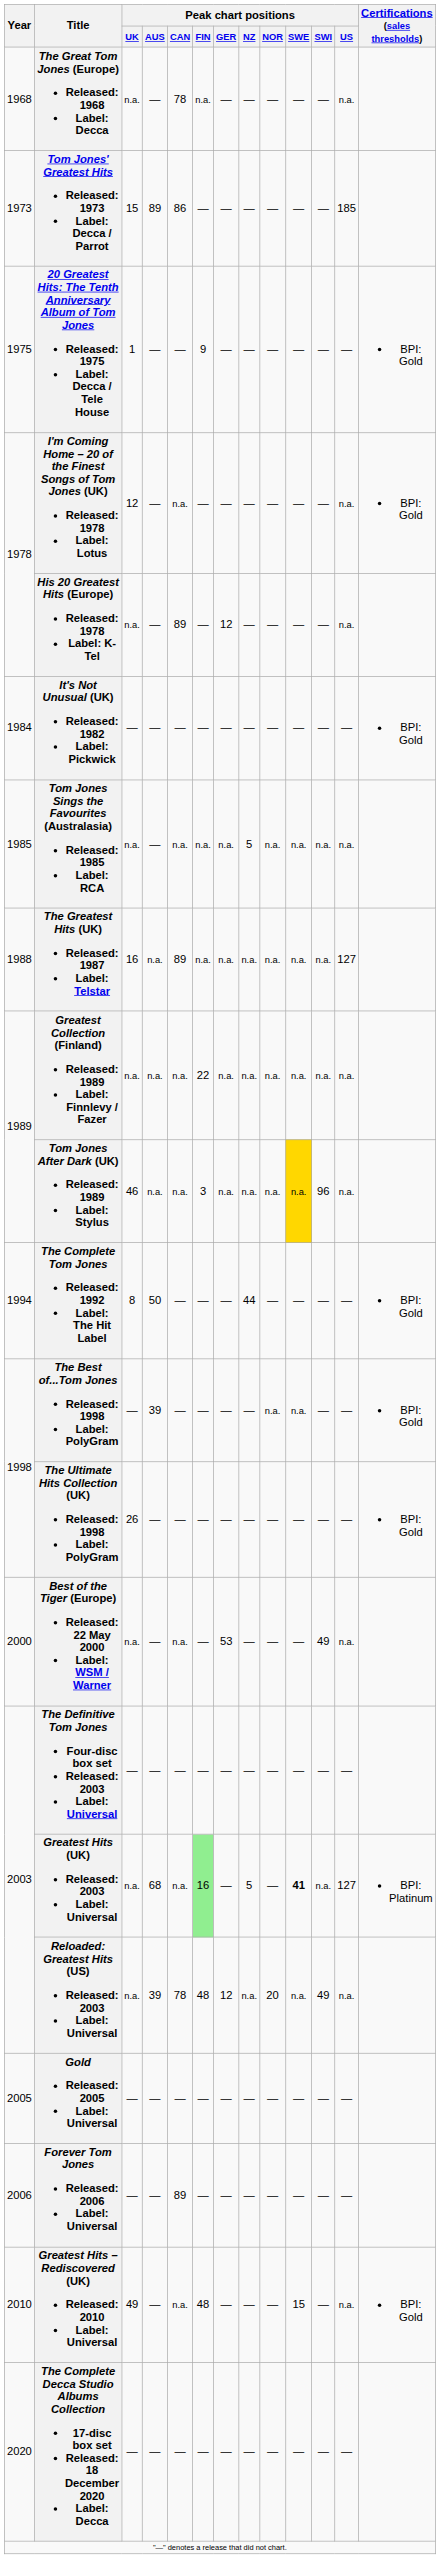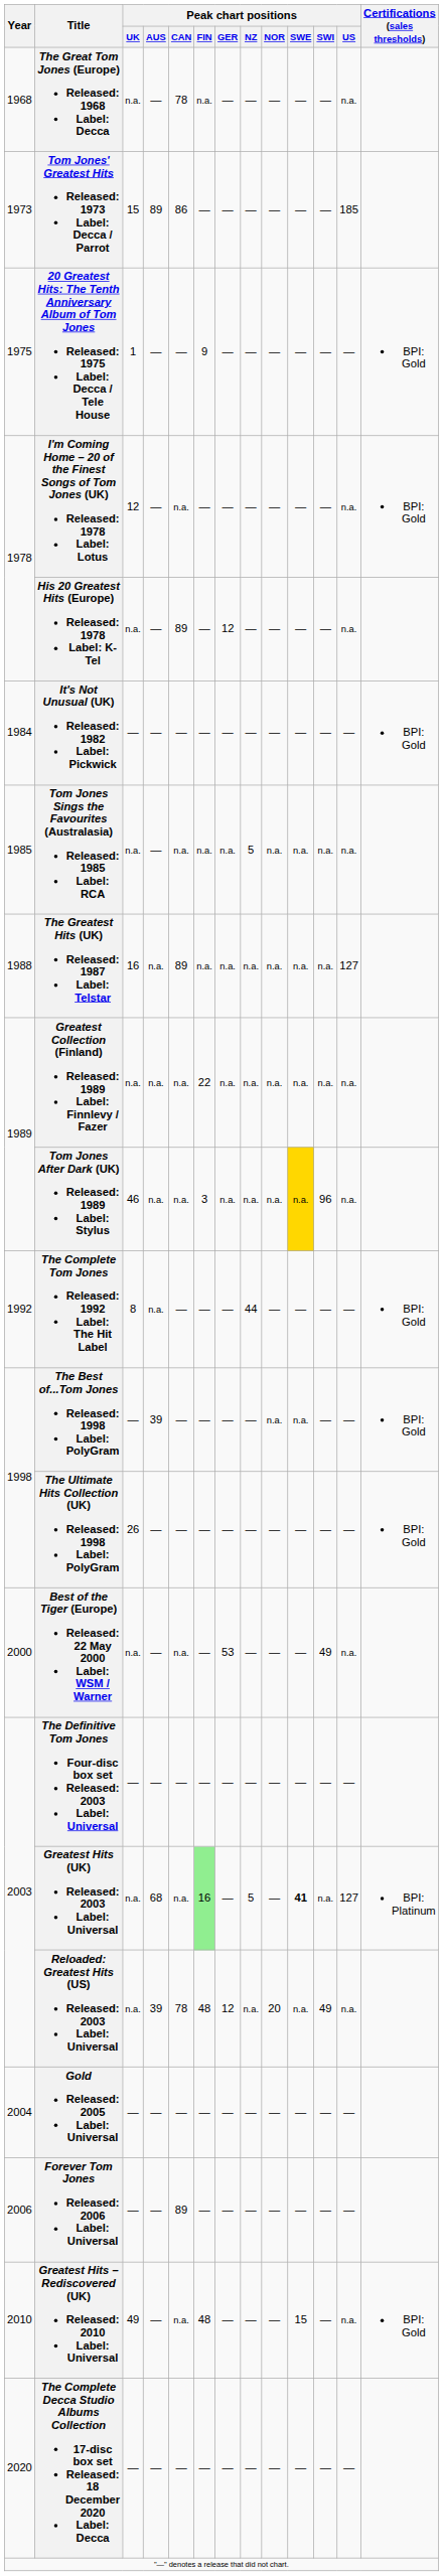 <table class="wikitable plainrowheaders" style="text-align:center">
 <tr>
 <th rowspan="2">Year</th>
 <th rowspan="2">Title</th>
 <th colspan="10">Peak chart positions</th>
 <th rowspan=2 width="125"><a href='#'>Certifications</a><br><small>(<a href='#'>sales thresholds</a>)</small></th>
 </tr>
 <tr>
 <th width="35"><small><a href='#'>UK</a></small><br></th>
 <th width="35"><small><a href='#'>AUS</a></small><br></th>
 <th width="35"><small><a href='#'>CAN</a></small><br></th>
 <th width="35"><small><a href='#'>FIN</a></small><br></th>
 <th width="35"><small><a href='#'>GER</a></small><br></th>
 <th width="35"><small><a href='#'>NZ</a></small><br></th>
 <th width="35"><small><a href='#'>NOR</a></small><br></th>
 <th width="35"><small><a href='#'>SWE</a></small><br></th>
 <th width="35"><small><a href='#'>SWI</a></small><br></th>
 <th width="35"><small><a href='#'>US</a></small><br></th>
 </tr>
 <tr>
 <td>1968</td>
 <th scope="row"><em>The Great Tom Jones</em> (Europe)<br><ul><li>Released: 1968</li><li>Label: Decca</li></ul></th>
 <td><small>n.a.</small></td>
 <td>—</td>
 <td>78</td>
 <td><small>n.a.</small></td>
 <td>—</td>
 <td>—</td>
 <td>—</td>
 <td>—</td>
 <td>—</td>
 <td><small>n.a.</small></td>
 <td></td>
 </tr>
 <tr>
 <td>1973</td>
 <th scope="row"><em><a href='#'>Tom Jones' Greatest Hits</a></em><br><ul><li>Released: 1973</li><li>Label: Decca / Parrot</li></ul></th>
 <td>15</td>
 <td>89</td>
 <td>86</td>
 <td>—</td>
 <td>—</td>
 <td>—</td>
 <td>—</td>
 <td>—</td>
 <td>—</td>
 <td>185</td>
 <td></td>
 </tr>
 <tr>
 <td>1975</td>
 <th scope="row"><em><a href='#'>20 Greatest Hits: The Tenth Anniversary Album of Tom Jones</a></em><br><ul><li>Released: 1975</li><li>Label: Decca / Tele House</li></ul></th>
 <td>1</td>
 <td>—</td>
 <td>—</td>
 <td>9</td>
 <td>—</td>
 <td>—</td>
 <td>—</td>
 <td>—</td>
 <td>—</td>
 <td>—</td>
 <td><br><ul><li>BPI: Gold</li></ul></td>
 </tr>
 <tr>
 <td rowspan="2">1978</td>
 <th scope="row"><em>I'm Coming Home – 20 of the Finest Songs of Tom Jones</em> (UK)<br><ul><li>Released: 1978</li><li>Label: Lotus</li></ul></th>
 <td>12</td>
 <td>—</td>
 <td><small>n.a.</small></td>
 <td>—</td>
 <td>—</td>
 <td>—</td>
 <td>—</td>
 <td>—</td>
 <td>—</td>
 <td><small>n.a.</small></td>
 <td><br><ul><li>BPI: Gold</li></ul></td>
 </tr>
 <tr>
 <th scope="row"><em>His 20 Greatest Hits</em> (Europe)<br><ul><li>Released: 1978</li><li>Label: K-Tel</li></ul></th>
 <td><small>n.a.</small></td>
 <td>—</td>
 <td>89</td>
 <td>—</td>
 <td>12</td>
 <td>—</td>
 <td>—</td>
 <td>—</td>
 <td>—</td>
 <td><small>n.a.</small></td>
 <td></td>
 </tr>
 <tr>
 <td>1984</td>
 <th scope="row"><em>It's Not Unusual</em> (UK)<br><ul><li>Released: 1982</li><li>Label: Pickwick</li></ul></th>
 <td>—</td>
 <td>—</td>
 <td>—</td>
 <td>—</td>
 <td>—</td>
 <td>—</td>
 <td>—</td>
 <td>—</td>
 <td>—</td>
 <td>—</td>
 <td><br><ul><li>BPI: Gold</li></ul></td>
 </tr>
 <tr>
 <td>1985</td>
 <th scope="row"><em>Tom Jones Sings the Favourites</em> (Australasia)<br><ul><li>Released: 1985</li><li>Label: RCA</li></ul></th>
 <td><small>n.a.</small></td>
 <td>—</td>
 <td><small>n.a.</small></td>
 <td><small>n.a.</small></td>
 <td><small>n.a.</small></td>
 <td>5</td>
 <td><small>n.a.</small></td>
 <td><small>n.a.</small></td>
 <td><small>n.a.</small></td>
 <td><small>n.a.</small></td>
 <td></td>
 </tr>
 <tr>
 <td>1988</td>
 <th scope="row"><em>The Greatest Hits</em> (UK)<br><ul><li>Released: 1987</li><li>Label: <a href='#'>Telstar</a></li></ul></th>
 <td>16</td>
 <td><small>n.a.</small></td>
 <td>89</td>
 <td><small>n.a.</small></td>
 <td><small>n.a.</small></td>
 <td><small>n.a.</small></td>
 <td><small>n.a.</small></td>
 <td><small>n.a.</small></td>
 <td><small>n.a.</small></td>
 <td>127</td>
 <td></td>
 </tr>
 <tr>
 <td rowspan="2">1989</td>
 <th scope="row"><em>Greatest Collection</em> (Finland)<br><ul><li>Released: 1989</li><li>Label: Finnlevy / Fazer</li></ul></th>
 <td><small>n.a.</small></td>
 <td><small>n.a.</small></td>
 <td><small>n.a.</small></td>
 <td>22</td>
 <td><small>n.a.</small></td>
 <td><small>n.a.</small></td>
 <td><small>n.a.</small></td>
 <td><small>n.a.</small></td>
 <td><small>n.a.</small></td>
 <td><small>n.a.</small></td>
 <td></td>
 </tr>
 <tr>
 <th scope="row"><em>Tom Jones After Dark</em> (UK)<br><ul><li>Released: 1989</li><li>Label: Stylus</li></ul></th>
 <td>46</td>
 <td><small>n.a.</small></td>
 <td><small>n.a.</small></td>
 <td>3</td>
 <td><small>n.a.</small></td>
 <td><small>n.a.</small></td>
 <td><small>n.a.</small></td>
 <td style="background: gold;"><small>n.a.</small></td>
 <td>96</td>
 <td><small>n.a.</small></td>
 <td></td>
 </tr>
 <tr>
-<td>1994</td>
+<td>1992</td>
 <th scope="row"><em>The Complete Tom Jones</em><br><ul><li>Released: 1992</li><li>Label: The Hit Label</li></ul></th>
 <td>8</td>
-<td>50</td>
+<td><small>n.a.</small></td>
 <td>—</td>
 <td>—</td>
 <td>—</td>
 <td>44</td>
 <td>—</td>
 <td>—</td>
 <td>—</td>
 <td>—</td>
 <td><br><ul><li>BPI: Gold</li></ul></td>
 </tr>
 <tr>
 <td rowspan="2">1998</td>
 <th scope="row"><em>The Best of...Tom Jones</em><br><ul><li>Released: 1998</li><li>Label: PolyGram</li></ul></th>
 <td>—</td>
 <td>39</td>
 <td>—</td>
 <td>—</td>
 <td>—</td>
 <td>—</td>
 <td><small>n.a.</small></td>
 <td><small>n.a.</small></td>
 <td>—</td>
 <td>—</td>
 <td><br><ul><li>BPI: Gold</li></ul></td>
 </tr>
 <tr>
 <th scope="row"><em>The Ultimate Hits Collection</em> (UK)<br><ul><li>Released: 1998</li><li>Label: PolyGram</li></ul></th>
 <td>26</td>
 <td>—</td>
 <td>—</td>
 <td>—</td>
 <td>—</td>
 <td>—</td>
 <td>—</td>
 <td>—</td>
 <td>—</td>
 <td>—</td>
 <td><br><ul><li>BPI: Gold</li></ul></td>
 </tr>
 <tr>
 <td>2000</td>
 <th scope="row"><em>Best of the Tiger</em> (Europe)<br><ul><li>Released: 22 May 2000</li><li>Label: <a href='#'>WSM / Warner</a></li></ul></th>
 <td><small>n.a.</small></td>
 <td>—</td>
 <td><small>n.a.</small></td>
 <td>—</td>
 <td>53</td>
 <td>—</td>
 <td>—</td>
 <td>—</td>
 <td>49</td>
 <td><small>n.a.</small></td>
 <td></td>
 </tr>
 <tr>
 <td rowspan="3">2003</td>
 <th scope="row"><em>The Definitive Tom Jones</em><br><ul><li>Four-disc box set</li><li>Released: 2003</li><li>Label: <a href='#'>Universal</a></li></ul></th>
 <td>—</td>
 <td>—</td>
 <td>—</td>
 <td>—</td>
 <td>—</td>
 <td>—</td>
 <td>—</td>
 <td>—</td>
 <td>—</td>
 <td>—</td>
 <td></td>
 </tr>
 <tr>
 <th scope="row"><em>Greatest Hits</em> (UK)<br><ul><li>Released: 2003</li><li>Label: Universal</li></ul></th>
 <td><small>n.a.</small></td>
 <td>68</td>
 <td><small>n.a.</small></td>
 <td style="background: lightgreen;">16</td>
 <td>—</td>
 <td>5</td>
 <td>—</td>
 <td><strong>41</strong></td>
 <td><small>n.a.</small></td>
 <td>127</td>
 <td><br><ul><li>BPI: Platinum</li></ul></td>
 </tr>
 <tr>
 <th scope="row"><em>Reloaded: Greatest Hits</em> (US)<br><ul><li>Released: 2003</li><li>Label: Universal</li></ul></th>
 <td><small>n.a.</small></td>
 <td>39</td>
 <td>78</td>
 <td>48</td>
 <td>12</td>
 <td><small>n.a.</small></td>
 <td>20</td>
 <td><small>n.a.</small></td>
 <td>49</td>
 <td><small>n.a.</small></td>
 <td></td>
 </tr>
 <tr>
-<td>2005</td>
+<td>2004</td>
 <th scope="row"><em>Gold</em><br><ul><li>Released: 2005</li><li>Label: Universal</li></ul></th>
 <td>—</td>
 <td>—</td>
 <td>—</td>
 <td>—</td>
 <td>—</td>
 <td>—</td>
 <td>—</td>
 <td>—</td>
 <td>—</td>
 <td>—</td>
 <td></td>
 </tr>
 <tr>
 <td>2006</td>
 <th scope="row"><em>Forever Tom Jones</em><br><ul><li>Released: 2006</li><li>Label: Universal</li></ul></th>
 <td>—</td>
 <td>—</td>
 <td>89</td>
 <td>—</td>
 <td>—</td>
 <td>—</td>
 <td>—</td>
 <td>—</td>
 <td>—</td>
 <td>—</td>
 <td></td>
 </tr>
 <tr>
 <td>2010</td>
 <th scope="row"><em>Greatest Hits – Rediscovered</em> (UK)<br><ul><li>Released: 2010</li><li>Label: Universal</li></ul></th>
 <td>49</td>
 <td>—</td>
 <td><small>n.a.</small></td>
 <td>48</td>
 <td>—</td>
 <td>—</td>
 <td>—</td>
 <td>15</td>
 <td>—</td>
 <td><small>n.a.</small></td>
 <td><br><ul><li>BPI: Gold</li></ul></td>
 </tr>
 <tr>
 <td>2020</td>
 <th scope="row"><em>The Complete Decca Studio Albums Collection</em><br><ul><li>17-disc box set</li><li>Released: 18 December 2020</li><li>Label: Decca</li></ul></th>
 <td>—</td>
 <td>—</td>
 <td>—</td>
 <td>—</td>
 <td>—</td>
 <td>—</td>
 <td>—</td>
 <td>—</td>
 <td>—</td>
 <td>—</td>
 <td></td>
 </tr>
 <tr>
 <td colspan="13" style="font-size: 8pt">"—" denotes a release that did not chart.</td>
 </tr>
 </table>
